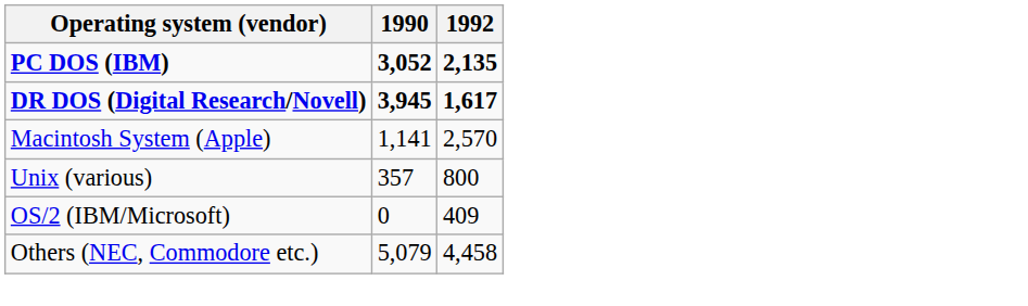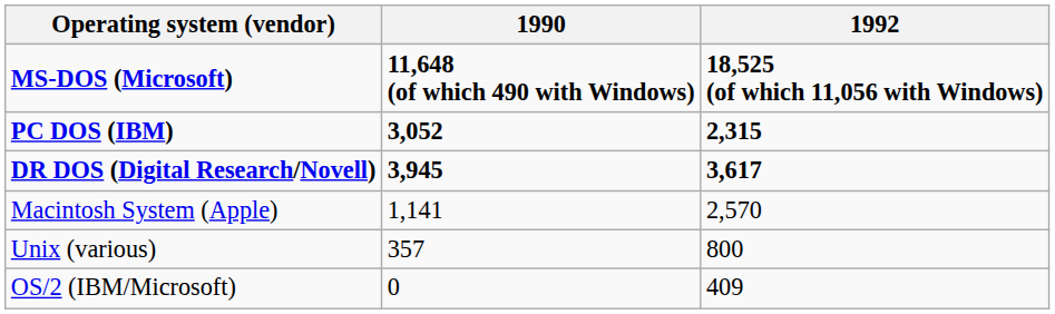 <table class="wikitable floatright">
 <tr>
 <th>Operating system (vendor)</th>
 <th>1990</th>
 <th>1992</th>
 </tr>
 <tr>
+<td><strong><a href='#'>MS-DOS</a> (<a href='#'>Microsoft</a>)</strong></td>
+<td><strong>11,648</strong><br><strong>(of which 490 with Windows)</strong></td>
+<td><strong>18,525</strong><br><strong>(of which 11,056 with Windows)</strong></td>
+</tr>
+<tr>
 <td><strong><a href='#'>PC DOS</a> (<a href='#'>IBM</a>)</strong></td>
 <td><strong>3,052</strong></td>
-<td><strong>2,135</strong></td>
+<td><strong>2,315</strong></td>
 </tr>
 <tr>
 <td><strong><a href='#'>DR DOS</a> (<a href='#'>Digital Research</a>/<a href='#'>Novell</a>)</strong></td>
 <td><strong>3,945</strong></td>
-<td><strong>1,617</strong></td>
+<td><strong>3,617</strong></td>
 </tr>
 <tr>
 <td><a href='#'>Macintosh System</a> (<a href='#'>Apple</a>)</td>
 <td>1,141</td>
 <td>2,570</td>
 </tr>
 <tr>
 <td><a href='#'>Unix</a> (various)</td>
 <td>357</td>
 <td>800</td>
 </tr>
 <tr>
 <td><a href='#'>OS/2</a> (IBM/Microsoft)</td>
 <td>0</td>
 <td>409</td>
 </tr>
-<tr>
-<td>Others (<a href='#'>NEC</a>, <a href='#'>Commodore</a> etc.)</td>
-<td>5,079</td>
-<td>4,458</td>
-</tr>
 </table>
